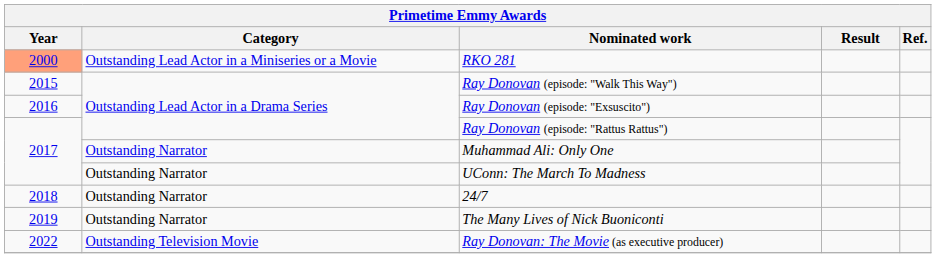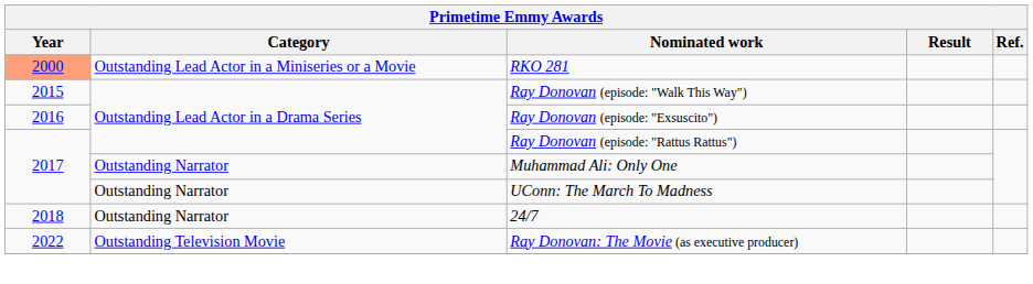 <table class=wikitable>
 <tr>
 <th colspan=5><a href='#'>Primetime Emmy Awards</a></th>
 </tr>
 <tr>
 <th scope="col" style="width:5em;">Year</th>
 <th scope="col" style="width:26em;">Category</th>
 <th scope="col" style="width:25em;">Nominated work</th>
 <th scope="col" style="width:5em;">Result</th>
 <th>Ref.</th>
 </tr>
 <tr>
 <td style="background: lightsalmon; text-align:center;"><a href='#'>2000</a></td>
 <td><a href='#'>Outstanding Lead Actor in a Miniseries or a Movie</a></td>
 <td><em><a href='#'>RKO 281</a></em></td>
 <td></td>
 <td></td>
 </tr>
 <tr>
 <td style="text-align:center;"><a href='#'>2015</a></td>
 <td rowspan="3"><a href='#'>Outstanding Lead Actor in a Drama Series</a></td>
 <td><em><a href='#'>Ray Donovan</a></em> <small> (episode: "Walk This Way") </small></td>
 <td></td>
 <td></td>
 </tr>
 <tr>
 <td style="text-align:center;"><a href='#'>2016</a></td>
 <td><em><a href='#'>Ray Donovan</a></em> <small> (episode: "Exsuscito") </small></td>
 <td></td>
 <td></td>
 </tr>
 <tr>
 <td rowspan=3, style="text-align:center;"><a href='#'>2017</a></td>
 <td><em><a href='#'>Ray Donovan</a></em> <small> (episode: "Rattus Rattus") </small></td>
 <td></td>
 <td rowspan=3></td>
 </tr>
 <tr>
 <td><a href='#'>Outstanding Narrator</a></td>
 <td><em>Muhammad Ali: Only One</em></td>
 <td></td>
 </tr>
 <tr>
 <td>Outstanding Narrator</td>
 <td><em>UConn: The March To Madness</em></td>
 <td></td>
 </tr>
 <tr>
 <td style="text-align:center;"><a href='#'>2018</a></td>
 <td>Outstanding Narrator</td>
 <td><em>24/7</em></td>
 <td></td>
 <td></td>
 </tr>
 <tr>
-<td style="text-align:center;"><a href='#'>2019</a></td>
-<td>Outstanding Narrator</td>
-<td><em>The Many Lives of Nick Buoniconti</em></td>
-<td></td>
-<td></td>
-</tr>
-<tr>
 <td style="text-align:center;"><a href='#'>2022</a></td>
 <td><a href='#'>Outstanding Television Movie</a></td>
 <td><em><a href='#'>Ray Donovan: The Movie</a></em><small> (as executive producer) </small></td>
 <td></td>
 <td></td>
 </tr>
 <tr>
 </tr>
 </table>
